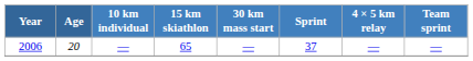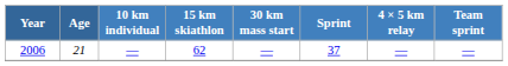 <table class="wikitable" style="font-size:95%; text-align:center; border:grey solid 1px; border-collapse:collapse; background:#ffffff;">
 <tr>
 <th style="background-color:#369; color:white; width:60px;"> Year </th>
 <th style="background-color:#369; color:white; width:40px;"> Age </th>
 <th style="background-color:#4180be; color:white; width:75px;"> 10 km <br> individual </th>
 <th style="background-color:#4180be; color:white; width:75px;"> 15 km <br> skiathlon </th>
 <th style="background-color:#4180be; color:white; width:75px;"> 30 km <br> mass start </th>
 <th style="background-color:#4180be; color:white; width:75px;"> Sprint </th>
 <th style="background-color:#4180be; color:white; width:75px;"> 4 × 5 km <br> relay </th>
 <th style="background-color:#4180be; color:white; width:75px;"> Team <br> sprint </th>
 </tr>
 <tr>
 <td><a href='#'>2006</a></td>
-<td><em>20</em></td>
+<td><em>21</em></td>
 <td><a href='#'>—</a></td>
-<td><a href='#'>65</a></td>
+<td><a href='#'>62</a></td>
 <td><a href='#'>—</a></td>
 <td><a href='#'>37</a></td>
 <td><a href='#'>—</a></td>
 <td><a href='#'>—</a></td>
 </tr>
 <tr>
 </tr>
 </table>
